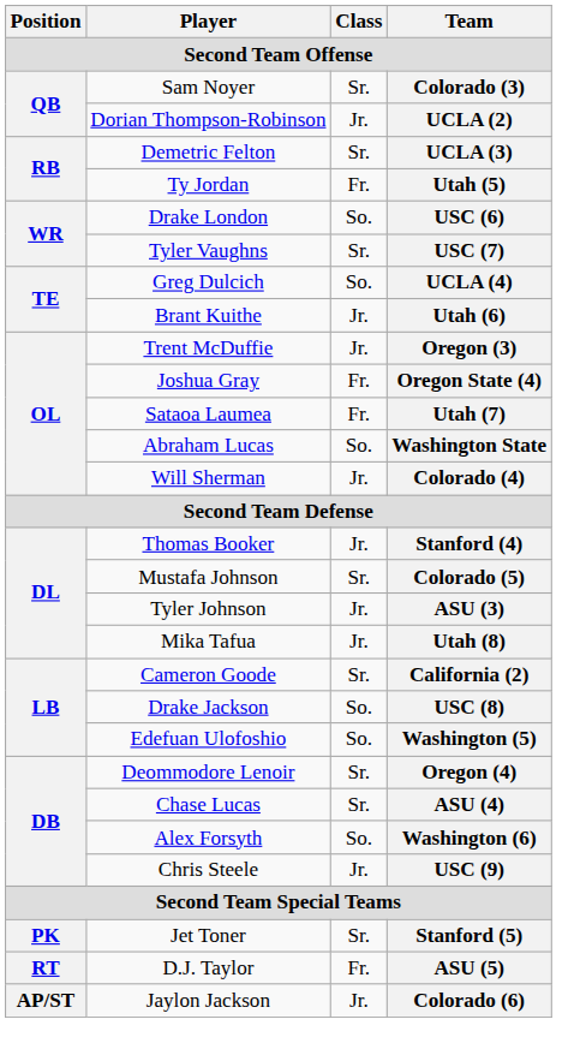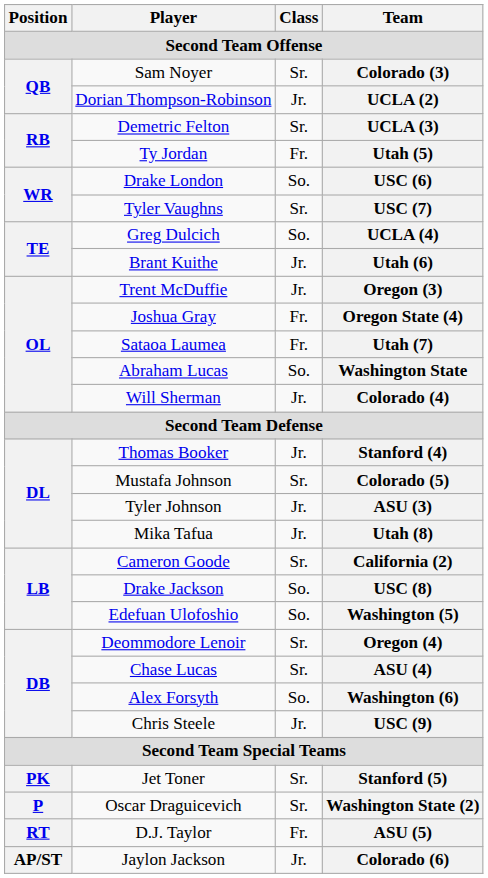 <table class="wikitable">
 <tr>
 <th>Position</th>
 <th>Player</th>
 <th>Class</th>
 <th>Team</th>
 </tr>
 <tr>
 <td colspan="4" style="text-align:center; background:#ddd;"><strong>Second Team Offense</strong></td>
 </tr>
 <tr style="text-align:center;">
 <th rowspan="2"><a href='#'>QB</a></th>
 <td>Sam Noyer</td>
 <td>Sr.</td>
 <th style=>Colorado (3)</th>
 </tr>
 <tr style="text-align:center;">
 <td><a href='#'>Dorian Thompson-Robinson</a></td>
 <td>Jr.</td>
 <th style=>UCLA (2)</th>
 </tr>
 <tr style="text-align:center;">
 <th rowspan="2"><a href='#'>RB</a></th>
 <td><a href='#'>Demetric Felton</a></td>
 <td>Sr.</td>
 <th style=>UCLA (3)</th>
 </tr>
 <tr style="text-align:center;">
 <td><a href='#'>Ty Jordan</a></td>
 <td>Fr.</td>
 <th style=>Utah (5)</th>
 </tr>
 <tr style="text-align:center;">
 <th rowspan="2"><a href='#'>WR</a></th>
 <td><a href='#'>Drake London</a></td>
 <td>So.</td>
 <th style=>USC (6)</th>
 </tr>
 <tr style="text-align:center;">
 <td><a href='#'>Tyler Vaughns</a></td>
 <td>Sr.</td>
 <th style=>USC (7)</th>
 </tr>
 <tr style="text-align:center;">
 <th rowspan="2"><a href='#'>TE</a></th>
 <td><a href='#'>Greg Dulcich</a></td>
 <td>So.</td>
 <th style=>UCLA (4)</th>
 </tr>
 <tr style="text-align:center;">
 <td><a href='#'>Brant Kuithe</a></td>
 <td>Jr.</td>
 <th style=>Utah (6)</th>
 </tr>
 <tr style="text-align:center;">
 <th rowspan="5"><a href='#'>OL</a></th>
 <td><a href='#'>Trent McDuffie</a></td>
 <td>Jr.</td>
 <th style=>Oregon (3)</th>
 </tr>
 <tr style="text-align:center;">
 <td><a href='#'>Joshua Gray</a></td>
 <td>Fr.</td>
 <th style=>Oregon State (4)</th>
 </tr>
 <tr style="text-align:center;">
 <td><a href='#'>Sataoa Laumea</a></td>
 <td>Fr.</td>
 <th style=>Utah (7)</th>
 </tr>
 <tr style="text-align:center;">
 <td><a href='#'>Abraham Lucas</a></td>
 <td>So.</td>
 <th style=>Washington State</th>
 </tr>
 <tr style="text-align:center;">
 <td><a href='#'>Will Sherman</a></td>
 <td>Jr.</td>
 <th style=>Colorado (4)</th>
 </tr>
 <tr style="text-align:center;">
 <td colspan="4" style="text-align:center; background:#ddd;"><strong>Second Team Defense</strong></td>
 </tr>
 <tr style="text-align:center;">
 <th rowspan="4"><a href='#'>DL</a></th>
 <td><a href='#'>Thomas Booker</a></td>
 <td>Jr.</td>
 <th style=>Stanford (4)</th>
 </tr>
 <tr style="text-align:center;">
 <td>Mustafa Johnson</td>
 <td>Sr.</td>
 <th style=>Colorado (5)</th>
 </tr>
 <tr style="text-align:center;">
 <td>Tyler Johnson</td>
 <td>Jr.</td>
 <th style=>ASU (3)</th>
 </tr>
 <tr style="text-align:center;">
 <td>Mika Tafua</td>
 <td>Jr.</td>
 <th style=>Utah (8)</th>
 </tr>
 <tr style="text-align:center;">
 <th rowspan="3"><a href='#'>LB</a></th>
 <td><a href='#'>Cameron Goode</a></td>
 <td>Sr.</td>
 <th style=>California (2)</th>
 </tr>
 <tr style="text-align:center;">
 <td><a href='#'>Drake Jackson</a></td>
 <td>So.</td>
 <th style=>USC (8)</th>
 </tr>
 <tr style="text-align:center;">
 <td><a href='#'>Edefuan Ulofoshio</a></td>
 <td>So.</td>
 <th style=>Washington (5)</th>
 </tr>
 <tr style="text-align:center;">
 <th rowspan="4"><a href='#'>DB</a></th>
 <td><a href='#'>Deommodore Lenoir</a></td>
 <td>Sr.</td>
 <th style=>Oregon (4)</th>
 </tr>
 <tr style="text-align:center;">
 <td><a href='#'>Chase Lucas</a></td>
 <td>Sr.</td>
 <th style=>ASU (4)</th>
 </tr>
 <tr style="text-align:center;">
 <td><a href='#'>Alex Forsyth</a></td>
 <td>So.</td>
 <th style=>Washington (6)</th>
 </tr>
 <tr style="text-align:center;">
 <td>Chris Steele</td>
 <td>Jr.</td>
 <th style=>USC (9)</th>
 </tr>
 <tr>
 <td colspan="4" style="text-align:center; background:#ddd;"><strong>Second Team Special Teams</strong></td>
 </tr>
 <tr style="text-align:center;">
 <th rowspan="1"><a href='#'>PK</a></th>
 <td>Jet Toner</td>
 <td>Sr.</td>
 <th style=>Stanford (5)</th>
 </tr>
 <tr style="text-align:center;">
+<th rowspan="1"><a href='#'>P</a></th>
+<td>Oscar Draguicevich</td>
+<td>Sr.</td>
+<th style=>Washington State (2)</th>
+</tr>
+<tr style="text-align:center;">
 <th rowspan="1"><a href='#'>RT</a></th>
 <td>D.J. Taylor</td>
 <td>Fr.</td>
 <th style=>ASU (5)</th>
 </tr>
 <tr style="text-align:center;">
 <th rowspan="1">AP/ST</th>
 <td>Jaylon Jackson</td>
 <td>Jr.</td>
 <th style=>Colorado (6)</th>
 </tr>
 </table>
